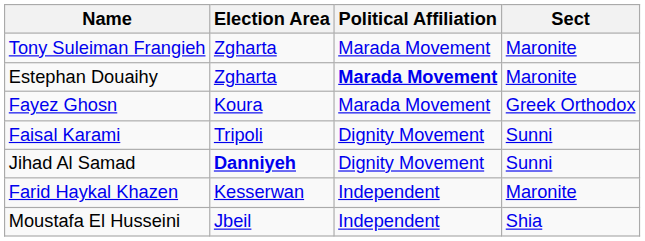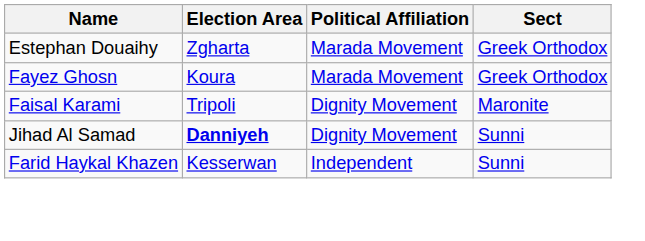 <table class="wikitable sortable">
 <tr>
 <th>Name</th>
 <th>Election Area</th>
 <th>Political Affiliation</th>
 <th>Sect</th>
 </tr>
 <tr>
-<td><a href='#'>Tony Suleiman Frangieh</a></td>
+<td>Estephan Douaihy</td>
 <td><a href='#'>Zgharta</a></td>
 <td> <a href='#'>Marada Movement</a></td>
-<td><a href='#'>Maronite</a></td>
-</tr>
-<tr>
-<td>Estephan Douaihy</td>
-<td><a href='#'>Zgharta</a></td>
-<td><strong> <a href='#'>Marada Movement</a></strong></td>
-<td><a href='#'>Maronite</a></td>
+<td><a href='#'>Greek Orthodox</a></td>
 </tr>
 <tr>
 <td><a href='#'>Fayez Ghosn</a></td>
 <td><a href='#'>Koura</a></td>
 <td> <a href='#'>Marada Movement</a></td>
 <td><a href='#'>Greek Orthodox</a></td>
 </tr>
 <tr>
 <td><a href='#'>Faisal Karami</a></td>
 <td><a href='#'>Tripoli</a></td>
 <td> <a href='#'>Dignity Movement</a></td>
-<td><a href='#'>Sunni</a></td>
+<td><a href='#'>Maronite</a></td>
 </tr>
 <tr>
 <td>Jihad Al Samad</td>
 <td><strong><a href='#'>Danniyeh</a></strong></td>
 <td> <a href='#'>Dignity Movement</a></td>
 <td><a href='#'>Sunni</a></td>
 </tr>
 <tr>
 <td><a href='#'>Farid Haykal Khazen</a></td>
 <td><a href='#'>Kesserwan</a></td>
 <td> <a href='#'>Independent</a></td>
-<td><a href='#'>Maronite</a></td>
-</tr>
-<tr>
-<td>Moustafa El Husseini</td>
-<td><a href='#'>Jbeil</a></td>
-<td> <a href='#'>Independent</a></td>
-<td><a href='#'>Shia</a></td>
+<td><a href='#'>Sunni</a></td>
 </tr>
 </table>
